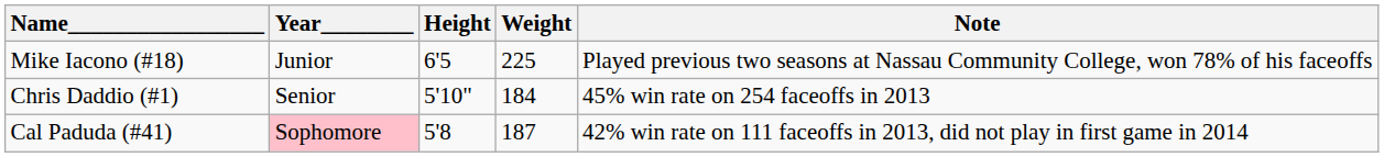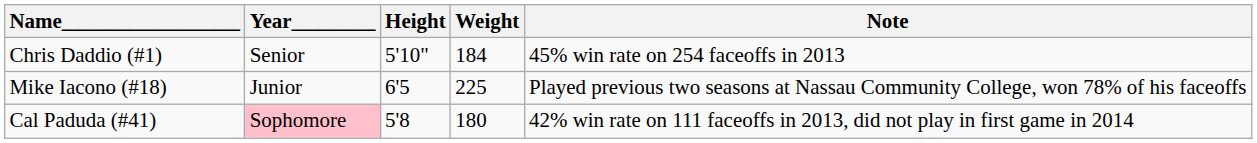 <table class="wikitable">
 <tr>
 <th>Name_________________</th>
 <th>Year________</th>
 <th>Height</th>
 <th>Weight</th>
 <th>Note</th>
 </tr>
 <tr>
+<td>Chris Daddio (#1)</td>
+<td>Senior</td>
+<td>5'10"</td>
+<td>184</td>
+<td>45% win rate on 254 faceoffs in 2013</td>
+</tr>
+<tr>
 <td>Mike Iacono (#18)</td>
 <td>Junior</td>
 <td>6'5</td>
 <td>225</td>
 <td>Played previous two seasons at Nassau Community College, won 78% of his faceoffs</td>
 </tr>
 <tr>
-<td>Chris Daddio (#1)</td>
-<td>Senior</td>
-<td>5'10"</td>
-<td>184</td>
-<td>45% win rate on 254 faceoffs in 2013</td>
-</tr>
-<tr>
 <td>Cal Paduda (#41)</td>
 <td style="background: pink;">Sophomore</td>
 <td>5'8</td>
-<td>187</td>
+<td>180</td>
 <td>42% win rate on 111 faceoffs in 2013, did not play in first game in 2014</td>
 </tr>
 </table>
